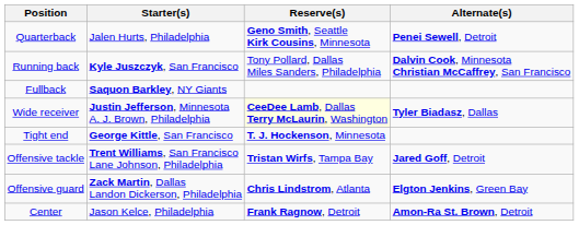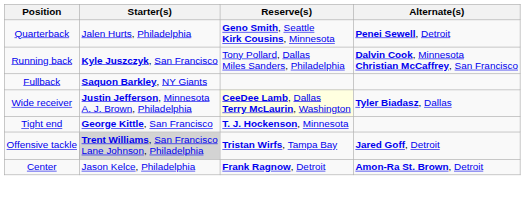 <table class="wikitable">
 <tr>
 <th>Position</th>
 <th>Starter(s)</th>
 <th>Reserve(s)</th>
 <th>Alternate(s)</th>
 </tr>
 <tr>
 <td style="text-align:center"><a href='#'>Quarterback</a></td>
 <td> <a href='#'>Jalen Hurts</a>, <a href='#'>Philadelphia</a></td>
 <td> <strong><a href='#'>Geno Smith</a></strong>, <a href='#'>Seattle</a><br> <strong><a href='#'>Kirk Cousins</a></strong>, <a href='#'>Minnesota</a></td>
 <td> <strong><a href='#'>Penei Sewell</a></strong>, <a href='#'>Detroit</a></td>
 </tr>
 <tr>
 <td style="text-align:center"><a href='#'>Running back</a></td>
 <td> <strong><a href='#'>Kyle Juszczyk</a></strong>, <a href='#'>San Francisco</a></td>
 <td> <a href='#'>Tony Pollard</a>, <a href='#'>Dallas</a><br> <a href='#'>Miles Sanders</a>, <a href='#'>Philadelphia</a></td>
 <td> <strong><a href='#'>Dalvin Cook</a></strong>, <a href='#'>Minnesota</a><br> <strong><a href='#'>Christian McCaffrey</a></strong>, <a href='#'>San Francisco</a></td>
 </tr>
 <tr>
 <td style="text-align:center"><a href='#'>Fullback</a></td>
 <td> <strong><a href='#'>Saquon Barkley</a></strong>, <a href='#'>NY Giants</a></td>
 <td></td>
 <td></td>
 </tr>
 <tr>
 <td style="text-align:center"><a href='#'>Wide receiver</a></td>
 <td> <strong><a href='#'>Justin Jefferson</a></strong>, <a href='#'>Minnesota</a><br> <a href='#'>A. J. Brown</a>, <a href='#'>Philadelphia</a></td>
 <td style="background: lightyellow;"> <strong><a href='#'>CeeDee Lamb</a></strong>, <a href='#'>Dallas</a><br> <strong><a href='#'>Terry McLaurin</a></strong>, <a href='#'>Washington</a></td>
 <td> <strong><a href='#'>Tyler Biadasz</a></strong>, <a href='#'>Dallas</a></td>
 </tr>
 <tr>
 <td style="text-align:center"><a href='#'>Tight end</a></td>
 <td> <strong><a href='#'>George Kittle</a></strong>, <a href='#'>San Francisco</a></td>
 <td> <strong><a href='#'>T. J. Hockenson</a></strong>, <a href='#'>Minnesota</a></td>
 <td></td>
 </tr>
 <tr>
 <td style="text-align:center"><a href='#'>Offensive tackle</a></td>
-<td> <strong><a href='#'>Trent Williams</a></strong>, <a href='#'>San Francisco</a><br> <a href='#'>Lane Johnson</a>, <a href='#'>Philadelphia</a></td>
+<td style="background: lightgrey;"> <strong><a href='#'>Trent Williams</a></strong>, <a href='#'>San Francisco</a><br> <a href='#'>Lane Johnson</a>, <a href='#'>Philadelphia</a></td>
 <td> <strong><a href='#'>Tristan Wirfs</a></strong>, <a href='#'>Tampa Bay</a></td>
 <td> <strong><a href='#'>Jared Goff</a></strong>, <a href='#'>Detroit</a></td>
-</tr>
-<tr>
-<td style="text-align:center"><a href='#'>Offensive guard</a></td>
-<td> <strong><a href='#'>Zack Martin</a></strong>, <a href='#'>Dallas</a><br> <a href='#'>Landon Dickerson</a>, <a href='#'>Philadelphia</a></td>
-<td> <strong><a href='#'>Chris Lindstrom</a></strong>, <a href='#'>Atlanta</a></td>
-<td> <strong><a href='#'>Elgton Jenkins</a></strong>, <a href='#'>Green Bay</a></td>
 </tr>
 <tr>
 <td style="text-align:center"><a href='#'>Center</a></td>
 <td> <a href='#'>Jason Kelce</a>, <a href='#'>Philadelphia</a></td>
 <td> <strong><a href='#'>Frank Ragnow</a></strong>, <a href='#'>Detroit</a></td>
 <td> <strong><a href='#'>Amon-Ra St. Brown</a></strong>, <a href='#'>Detroit</a></td>
 </tr>
 </table>
